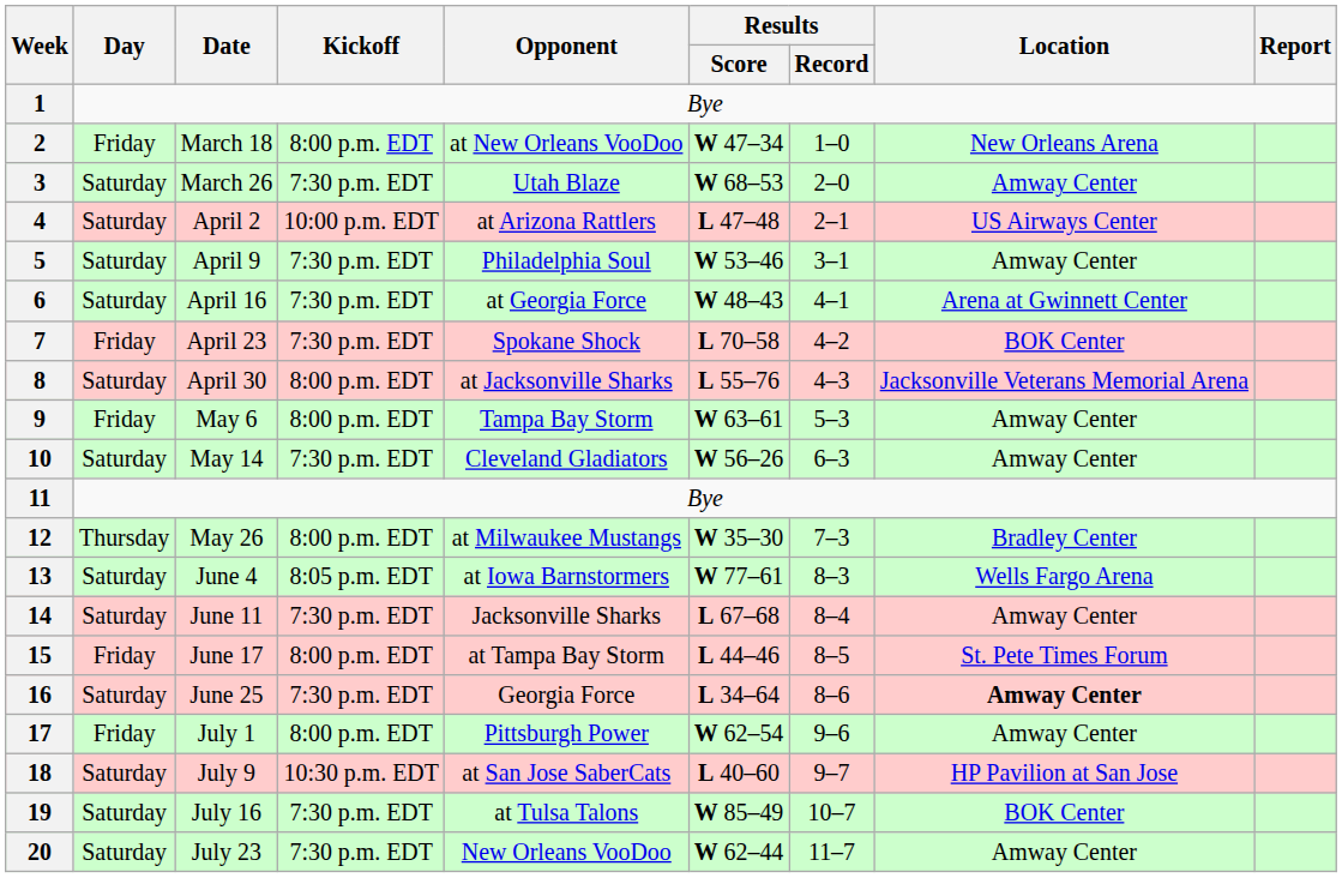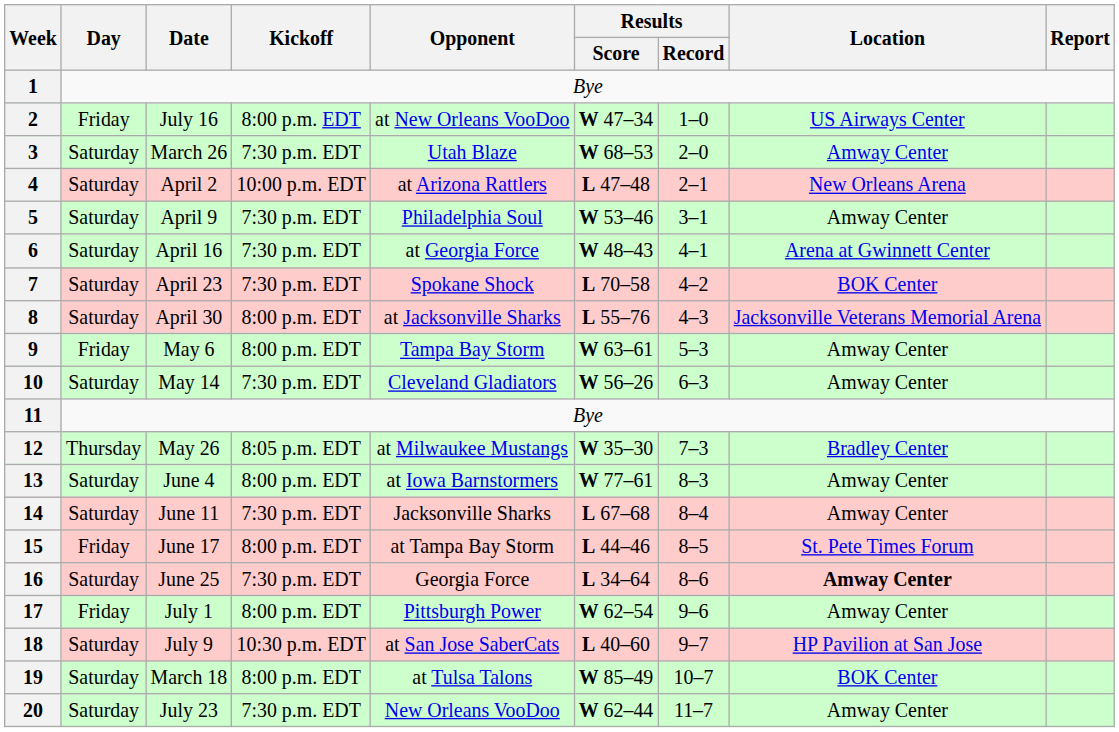 <table class="wikitable" style="font-size: 95%;">
 <tr>
 <th rowspan="2">Week</th>
 <th rowspan="2">Day</th>
 <th rowspan="2">Date</th>
 <th rowspan="2">Kickoff</th>
 <th rowspan="2">Opponent</th>
 <th colspan="2">Results</th>
 <th rowspan="2">Location</th>
 <th rowspan="2">Report</th>
 </tr>
 <tr>
 <th>Score</th>
 <th>Record</th>
 </tr>
 <tr style=>
 <th align="center">1</th>
 <td colspan="9" align="center" valign="middle"><em>Bye</em></td>
 </tr>
 <tr style= background:#ccffcc;>
 <th align="center">2</th>
 <td align="center">Friday</td>
-<td align="center">March 18</td>
+<td align="center">July 16</td>
 <td align="center">8:00 p.m. <a href='#'>EDT</a></td>
 <td align="center">at <a href='#'>New Orleans VooDoo</a></td>
 <td align="center"><strong>W</strong> 47–34</td>
 <td align="center">1–0</td>
-<td align="center"><a href='#'>New Orleans Arena</a></td>
+<td align="center"><a href='#'>US Airways Center</a></td>
 <td align="center"></td>
 </tr>
 <tr style= background:#ccffcc;>
 <th align="center">3</th>
 <td align="center">Saturday</td>
 <td align="center">March 26</td>
 <td align="center">7:30 p.m. EDT</td>
 <td align="center"><a href='#'>Utah Blaze</a></td>
 <td align="center"><strong>W</strong> 68–53</td>
 <td align="center">2–0</td>
 <td align="center"><a href='#'>Amway Center</a></td>
 <td align="center"></td>
 </tr>
 <tr style= background:#ffcccc;>
 <th align="center">4</th>
 <td align="center">Saturday</td>
 <td align="center">April 2</td>
 <td align="center">10:00 p.m. EDT</td>
 <td align="center">at <a href='#'>Arizona Rattlers</a></td>
 <td align="center"><strong>L</strong> 47–48</td>
 <td align="center">2–1</td>
-<td align="center"><a href='#'>US Airways Center</a></td>
+<td align="center"><a href='#'>New Orleans Arena</a></td>
 <td align="center"></td>
 </tr>
 <tr style= background:#ccffcc;>
 <th align="center">5</th>
 <td align="center">Saturday</td>
 <td align="center">April 9</td>
 <td align="center">7:30 p.m. EDT</td>
 <td align="center"><a href='#'>Philadelphia Soul</a></td>
 <td align="center"><strong>W</strong> 53–46</td>
 <td align="center">3–1</td>
 <td align="center">Amway Center</td>
 <td align="center"></td>
 </tr>
 <tr style= background:#ccffcc;>
 <th align="center">6</th>
 <td align="center">Saturday</td>
 <td align="center">April 16</td>
 <td align="center">7:30 p.m. EDT</td>
 <td align="center">at <a href='#'>Georgia Force</a></td>
 <td align="center"><strong>W</strong> 48–43</td>
 <td align="center">4–1</td>
 <td align="center"><a href='#'>Arena at Gwinnett Center</a></td>
 <td align="center"></td>
 </tr>
 <tr style= background:#ffcccc;>
 <th align="center">7</th>
-<td align="center">Friday</td>
+<td align="center">Saturday</td>
 <td align="center">April 23</td>
 <td align="center">7:30 p.m. EDT</td>
 <td align="center"><a href='#'>Spokane Shock</a></td>
 <td align="center"><strong>L</strong> 70–58</td>
 <td align="center">4–2</td>
 <td align="center"><a href='#'>BOK Center</a></td>
 <td align="center"></td>
 </tr>
 <tr style= background:#ffcccc;>
 <th align="center">8</th>
 <td align="center">Saturday</td>
 <td align="center">April 30</td>
 <td align="center">8:00 p.m. EDT</td>
 <td align="center">at <a href='#'>Jacksonville Sharks</a></td>
 <td align="center"><strong>L</strong> 55–76</td>
 <td align="center">4–3</td>
 <td align="center"><a href='#'>Jacksonville Veterans Memorial Arena</a></td>
 <td align="center"></td>
 </tr>
 <tr style= background:#ccffcc;>
 <th align="center">9</th>
 <td align="center">Friday</td>
 <td align="center">May 6</td>
 <td align="center">8:00 p.m. EDT</td>
 <td align="center"><a href='#'>Tampa Bay Storm</a></td>
 <td align="center"><strong>W</strong> 63–61</td>
 <td align="center">5–3</td>
 <td align="center">Amway Center</td>
 <td align="center"></td>
 </tr>
 <tr style= background:#ccffcc;>
 <th align="center">10</th>
 <td align="center">Saturday</td>
 <td align="center">May 14</td>
 <td align="center">7:30 p.m. EDT</td>
 <td align="center"><a href='#'>Cleveland Gladiators</a></td>
 <td align="center"><strong>W</strong> 56–26</td>
 <td align="center">6–3</td>
 <td align="center">Amway Center</td>
 <td align="center"></td>
 </tr>
 <tr style=>
 <th align="center">11</th>
 <td colspan="9" align="center" valign="middle"><em>Bye</em></td>
 </tr>
 <tr style= background:#ccffcc;>
 <th align="center">12</th>
 <td align="center">Thursday</td>
 <td align="center">May 26</td>
-<td align="center">8:00 p.m. EDT</td>
+<td align="center">8:05 p.m. EDT</td>
 <td align="center">at <a href='#'>Milwaukee Mustangs</a></td>
 <td align="center"><strong>W</strong> 35–30</td>
 <td align="center">7–3</td>
 <td align="center"><a href='#'>Bradley Center</a></td>
 <td align="center"></td>
 </tr>
 <tr style= background:#ccffcc;>
 <th align="center">13</th>
 <td align="center">Saturday</td>
 <td align="center">June 4</td>
-<td align="center">8:05 p.m. EDT</td>
+<td align="center">8:00 p.m. EDT</td>
 <td align="center">at <a href='#'>Iowa Barnstormers</a></td>
 <td align="center"><strong>W</strong> 77–61</td>
 <td align="center">8–3</td>
-<td align="center"><a href='#'>Wells Fargo Arena</a></td>
+<td align="center">Amway Center</td>
 <td align="center"></td>
 </tr>
 <tr style= background:#ffcccc;>
 <th align="center">14</th>
 <td align="center">Saturday</td>
 <td align="center">June 11</td>
 <td align="center">7:30 p.m. EDT</td>
 <td align="center">Jacksonville Sharks</td>
 <td align="center"><strong>L</strong> 67–68</td>
 <td align="center">8–4</td>
 <td align="center">Amway Center</td>
 <td align="center"></td>
 </tr>
 <tr style= background:#ffcccc;>
 <th align="center">15</th>
 <td align="center">Friday</td>
 <td align="center">June 17</td>
 <td align="center">8:00 p.m. EDT</td>
 <td align="center">at Tampa Bay Storm</td>
 <td align="center"><strong>L</strong> 44–46</td>
 <td align="center">8–5</td>
 <td align="center"><a href='#'>St. Pete Times Forum</a></td>
 <td align="center"></td>
 </tr>
 <tr style= background:#ffcccc;>
 <th align="center">16</th>
 <td align="center">Saturday</td>
 <td align="center">June 25</td>
 <td align="center">7:30 p.m. EDT</td>
 <td align="center">Georgia Force</td>
 <td align="center"><strong>L</strong> 34–64</td>
 <td align="center">8–6</td>
 <td align="center"><strong>Amway Center</strong></td>
 <td align="center"></td>
 </tr>
 <tr style= background:#ccffcc;>
 <th align="center">17</th>
 <td align="center">Friday</td>
 <td align="center">July 1</td>
 <td align="center">8:00 p.m. EDT</td>
 <td align="center"><a href='#'>Pittsburgh Power</a></td>
 <td align="center"><strong>W</strong> 62–54</td>
 <td align="center">9–6</td>
 <td align="center">Amway Center</td>
 <td align="center"></td>
 </tr>
 <tr style= background:#ffcccc;>
 <th align="center">18</th>
 <td align="center">Saturday</td>
 <td align="center">July 9</td>
 <td align="center">10:30 p.m. EDT</td>
 <td align="center">at <a href='#'>San Jose SaberCats</a></td>
 <td align="center"><strong>L</strong> 40–60</td>
 <td align="center">9–7</td>
 <td align="center"><a href='#'>HP Pavilion at San Jose</a></td>
 <td align="center"></td>
 </tr>
 <tr style= background:#ccffcc;>
 <th align="center">19</th>
 <td align="center">Saturday</td>
-<td align="center">July 16</td>
-<td align="center">7:30 p.m. EDT</td>
+<td align="center">March 18</td>
+<td align="center">8:00 p.m. EDT</td>
 <td align="center">at <a href='#'>Tulsa Talons</a></td>
 <td align="center"><strong>W</strong> 85–49</td>
 <td align="center">10–7</td>
 <td align="center"><a href='#'>BOK Center</a></td>
 <td align="center"></td>
 </tr>
 <tr style= background:#ccffcc;>
 <th align="center">20</th>
 <td align="center">Saturday</td>
 <td align="center">July 23</td>
 <td align="center">7:30 p.m. EDT</td>
 <td align="center"><a href='#'>New Orleans VooDoo</a></td>
 <td align="center"><strong>W</strong> 62–44</td>
 <td align="center">11–7</td>
 <td align="center">Amway Center</td>
 <td align="center"></td>
 </tr>
 </table>
